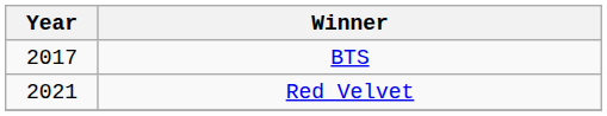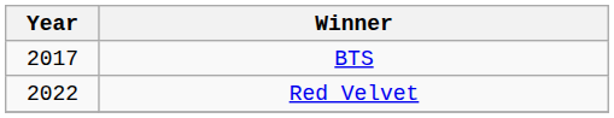 <table class="wikitable" style="text-align: center">
 <tr>
 <th width="50">Year</th>
 <th width="300">Winner</th>
 </tr>
 <tr>
 <td>2017</td>
 <td><a href='#'>BTS</a></td>
 </tr>
 <tr>
-<td>2021</td>
+<td>2022</td>
 <td><a href='#'>Red Velvet</a></td>
 </tr>
 <tr>
 </tr>
 </table>
